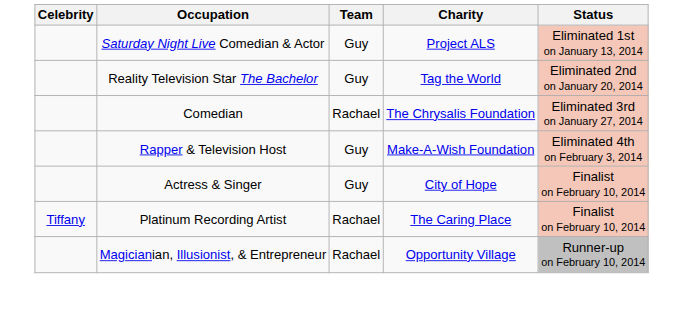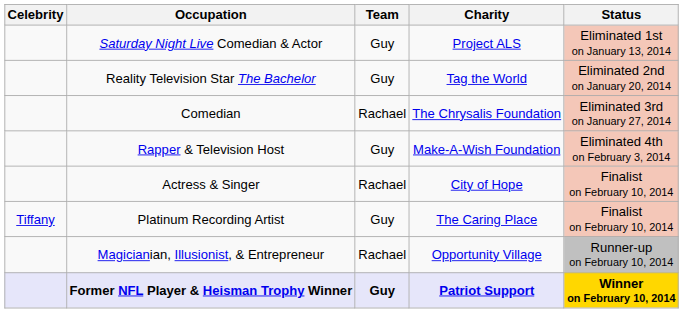 <table class="wikitable sortable" style="text-align: center; white-space:nowrap; margin:auto; font-size:95%;">
 <tr>
 <th>Celebrity</th>
 <th>Occupation</th>
 <th>Team</th>
 <th>Charity</th>
 <th>Status</th>
 </tr>
 <tr>
 <td></td>
 <td><em><a href='#'>Saturday Night Live</a></em> Comedian & Actor</td>
 <td>Guy</td>
 <td><a href='#'>Project ALS</a></td>
 <td style="background:#f4c7b8;">Eliminated 1st<br><small>on January 13, 2014</small></td>
 </tr>
 <tr>
 <td></td>
 <td>Reality Television Star <em><a href='#'>The Bachelor</a></em></td>
 <td>Guy</td>
 <td><a href='#'>Tag the World</a></td>
 <td style="background:#f4c7b8;">Eliminated 2nd<br><small>on January 20, 2014</small></td>
 </tr>
 <tr>
 <td></td>
 <td>Comedian</td>
 <td>Rachael</td>
 <td><a href='#'>The Chrysalis Foundation</a></td>
 <td style="background:#f4c7b8;">Eliminated 3rd<br><small>on January 27, 2014</small></td>
 </tr>
 <tr>
 <td></td>
 <td><a href='#'>Rapper</a>  & Television Host</td>
 <td>Guy</td>
 <td><a href='#'>Make-A-Wish Foundation</a></td>
 <td style="background:#f4c7b8;">Eliminated 4th<br><small>on February 3, 2014</small></td>
 </tr>
 <tr>
 <td></td>
 <td>Actress & Singer</td>
-<td>Guy</td>
+<td>Rachael</td>
 <td><a href='#'>City of Hope</a></td>
 <td style="background:#f4c7b8;">Finalist<br><small>on February 10, 2014</small></td>
 </tr>
 <tr>
 <td><a href='#'>Tiffany</a></td>
 <td>Platinum Recording Artist</td>
-<td>Rachael</td>
+<td>Guy</td>
 <td><a href='#'>The Caring Place</a></td>
 <td style="background:#f4c7b8;">Finalist<br><small>on February 10, 2014</small></td>
 </tr>
 <tr>
 <td></td>
 <td><a href='#'>Magician</a>ian, <a href='#'>Illusionist</a>, & Entrepreneur</td>
 <td>Rachael</td>
 <td><a href='#'>Opportunity Village</a></td>
 <td style="background:silver;">Runner-up<br><small>on February 10, 2014</small></td>
 </tr>
+<tr>
+<td style="background:lavender;"><strong></strong></td>
+<td style="background:lavender;"><strong>Former <a href='#'>NFL</a> Player & <a href='#'>Heisman Trophy</a> Winner</strong></td>
+<td style="background:lavender;"><strong>Guy</strong></td>
+<td style="background:lavender;"><strong><a href='#'>Patriot Support</a></strong></td>
+<td style="background:gold;"><strong>Winner<br><small>on February 10, 2014</small></strong></td>
+</tr>
 </table>
